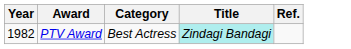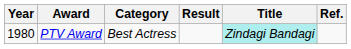 <table class="wikitable">
 <tr>
 <th>Year</th>
 <th>Award</th>
 <th>Category</th>
+<th>Result</th>
 <th>Title</th>
 <th>Ref.</th>
 </tr>
 <tr>
-<td>1982</td>
+<td>1980</td>
 <td><em><a href='#'>PTV Award</a></em></td>
 <td><em>Best Actress</em></td>
+<td></td>
 <td style="background: paleturquoise;"><em>Zindagi Bandagi</em></td>
 <td></td>
 </tr>
 </table>
